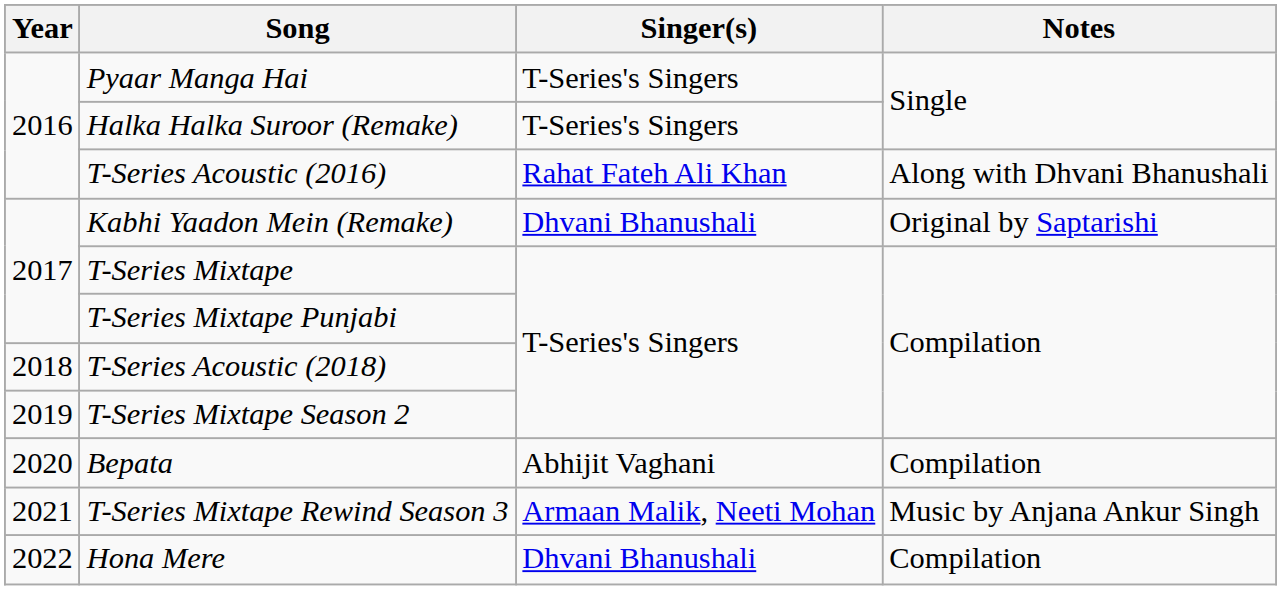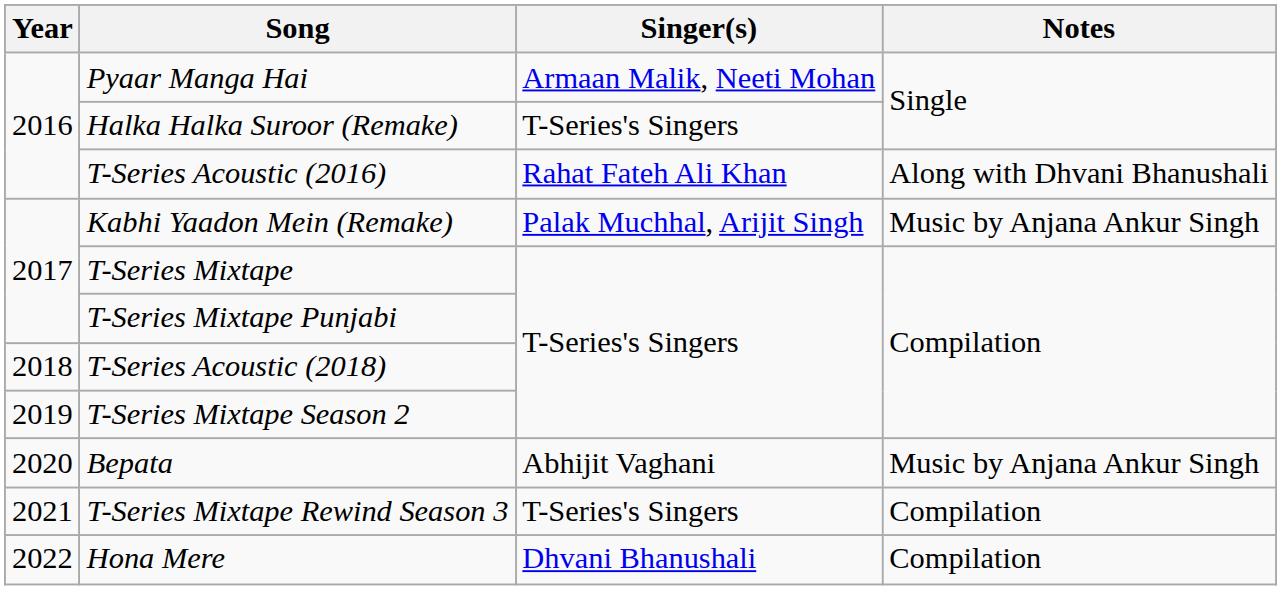 <table class="wikitable">
 <tr>
 <th>Year</th>
 <th>Song</th>
 <th>Singer(s)</th>
 <th>Notes</th>
 </tr>
 <tr>
 <td rowspan="3">2016</td>
 <td><em>Pyaar Manga Hai</em></td>
-<td>T-Series's Singers</td>
+<td><a href='#'>Armaan Malik</a>, <a href='#'>Neeti Mohan</a></td>
 <td rowspan="2">Single</td>
 </tr>
 <tr>
 <td><em>Halka Halka Suroor (Remake)</em></td>
 <td>T-Series's Singers</td>
 </tr>
 <tr>
 <td><em>T-Series Acoustic (2016)</em></td>
 <td><a href='#'>Rahat Fateh Ali Khan</a></td>
 <td>Along with Dhvani Bhanushali</td>
 </tr>
 <tr>
 <td rowspan="3">2017</td>
 <td><em>Kabhi Yaadon Mein (Remake)</em></td>
-<td><a href='#'>Dhvani Bhanushali</a></td>
-<td>Original by <a href='#'>Saptarishi</a></td>
+<td><a href='#'>Palak Muchhal</a>, <a href='#'>Arijit Singh</a></td>
+<td>Music by Anjana Ankur Singh</td>
 </tr>
 <tr>
 <td><em>T-Series Mixtape</em></td>
 <td rowspan="4">T-Series's Singers</td>
 <td rowspan="4">Compilation</td>
 </tr>
 <tr>
 <td><em>T-Series Mixtape Punjabi</em></td>
 </tr>
 <tr>
 <td>2018</td>
 <td><em>T-Series Acoustic (2018)</em></td>
 </tr>
 <tr>
 <td>2019</td>
 <td><em>T-Series Mixtape Season 2</em></td>
 </tr>
 <tr>
 <td>2020</td>
 <td><em>Bepata</em></td>
 <td>Abhijit Vaghani</td>
-<td>Compilation</td>
+<td>Music by Anjana Ankur Singh</td>
 </tr>
 <tr>
 <td>2021</td>
 <td><em>T-Series Mixtape Rewind Season 3</em></td>
-<td><a href='#'>Armaan Malik</a>, <a href='#'>Neeti Mohan</a></td>
-<td>Music by Anjana Ankur Singh</td>
+<td>T-Series's Singers</td>
+<td>Compilation</td>
 </tr>
 <tr>
 <td>2022</td>
 <td><em>Hona Mere</em></td>
 <td><a href='#'>Dhvani Bhanushali</a></td>
 <td>Compilation</td>
 </tr>
 </table>
